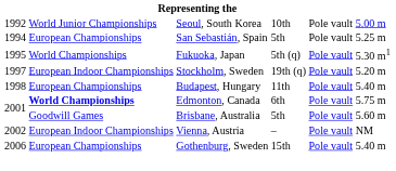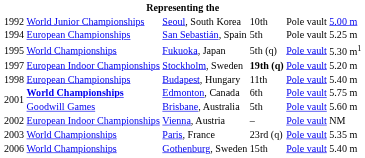 <table>
 <tr>
 <th colspan="6">Representing the </th>
 </tr>
 <tr>
 <td>1992</td>
 <td><a href='#'>World Junior Championships</a></td>
 <td><a href='#'>Seoul</a>, South Korea</td>
 <td>10th</td>
 <td>Pole vault</td>
 <td><a href='#'>5.00 m</a></td>
 </tr>
 <tr>
 <td>1994</td>
 <td><a href='#'>European Championships</a></td>
 <td><a href='#'>San Sebastián</a>, Spain</td>
 <td>5th</td>
 <td>Pole vault</td>
 <td>5.25 m</td>
 </tr>
 <tr>
 <td>1995</td>
 <td><a href='#'>World Championships</a></td>
 <td><a href='#'>Fukuoka</a>, Japan</td>
 <td>5th (q)</td>
 <td><a href='#'>Pole vault</a></td>
 <td>5.30 m<sup>1</sup></td>
 </tr>
 <tr>
 <td>1997</td>
 <td><a href='#'>European Indoor Championships</a></td>
 <td><a href='#'>Stockholm</a>, Sweden</td>
-<td>19th (q)</td>
+<td><strong>19th (q)</strong></td>
 <td><a href='#'>Pole vault</a></td>
 <td>5.20 m</td>
 </tr>
 <tr>
 <td>1998</td>
 <td><a href='#'>European Championships</a></td>
 <td><a href='#'>Budapest</a>, Hungary</td>
 <td>11th</td>
 <td><a href='#'>Pole vault</a></td>
 <td>5.40 m</td>
 </tr>
 <tr>
 <td rowspan=2>2001</td>
 <td><strong><a href='#'>World Championships</a></strong></td>
 <td><a href='#'>Edmonton</a>, Canada</td>
 <td>6th</td>
 <td><a href='#'>Pole vault</a></td>
 <td>5.75 m</td>
 </tr>
 <tr>
 <td><a href='#'>Goodwill Games</a></td>
 <td><a href='#'>Brisbane</a>, Australia</td>
 <td>5th</td>
 <td><a href='#'>Pole vault</a></td>
 <td>5.60 m</td>
 </tr>
 <tr>
 <td>2002</td>
 <td><a href='#'>European Indoor Championships</a></td>
 <td><a href='#'>Vienna</a>, Austria</td>
 <td>–</td>
 <td><a href='#'>Pole vault</a></td>
 <td>NM</td>
 </tr>
 <tr>
+<td>2003</td>
+<td><a href='#'>World Championships</a></td>
+<td><a href='#'>Paris</a>, France</td>
+<td>23rd (q)</td>
+<td><a href='#'>Pole vault</a></td>
+<td>5.35 m</td>
+</tr>
+<tr>
 <td>2006</td>
-<td><a href='#'>European Championships</a></td>
+<td><a href='#'>World Championships</a></td>
 <td><a href='#'>Gothenburg</a>, Sweden</td>
 <td>15th</td>
 <td><a href='#'>Pole vault</a></td>
 <td>5.40 m</td>
 </tr>
 </table>
